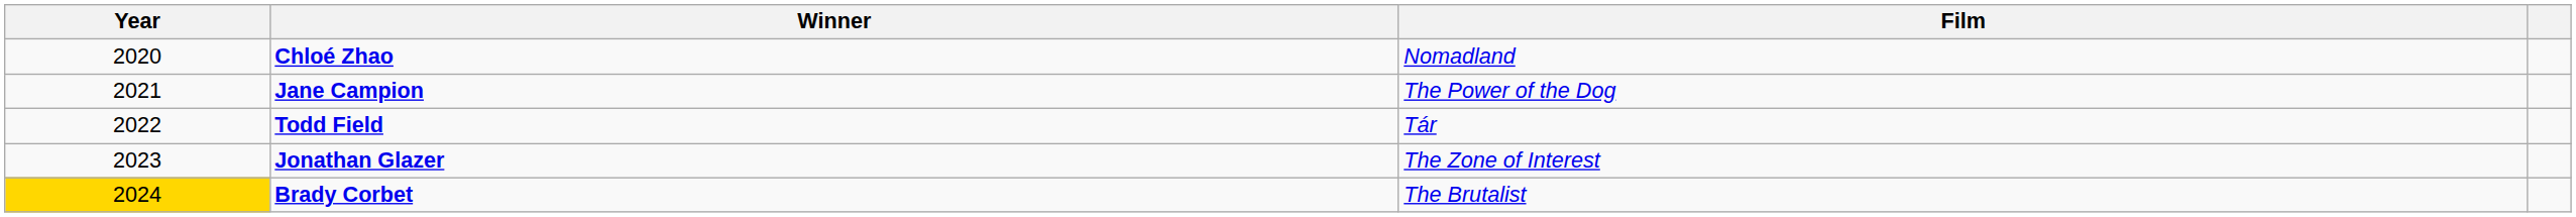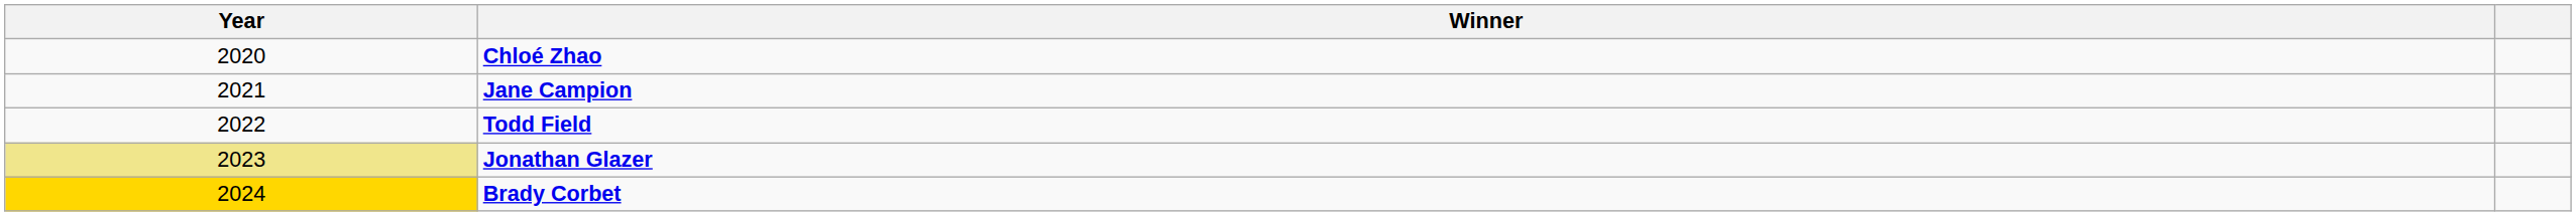 <table class="wikitable" width="95%" cellpadding="5">
 <tr>
 <th width="100">Year</th>
 <th width="450">Winner</th>
-<th width="450">Film</th>
 <th width="10"></th>
 </tr>
 <tr>
 <td style="text-align:center;">2020</td>
 <td><strong><a href='#'>Chloé Zhao</a></strong></td>
-<td><em><a href='#'>Nomadland</a></em></td>
 <td style="text-align:center;"></td>
 </tr>
 <tr>
 <td style="text-align:center;">2021</td>
 <td><strong><a href='#'>Jane Campion</a></strong></td>
-<td><em><a href='#'>The Power of the Dog</a></em></td>
 <td style="text-align:center;"></td>
 </tr>
 <tr>
 <td style="text-align:center;">2022</td>
 <td><strong><a href='#'>Todd Field</a></strong></td>
-<td><em><a href='#'>Tár</a></em></td>
 <td style="text-align:center;"></td>
 </tr>
 <tr>
-<td style="text-align:center;">2023</td>
+<td style="background: khaki; text-align:center;">2023</td>
 <td><strong><a href='#'>Jonathan Glazer</a></strong></td>
-<td><em><a href='#'>The Zone of Interest</a></em></td>
 <td style="text-align:center;"></td>
 </tr>
 <tr>
 <td style="background: gold; text-align:center;">2024</td>
 <td><strong><a href='#'>Brady Corbet</a></strong></td>
-<td><em><a href='#'>The Brutalist</a></em></td>
 <td style="text-align:center;"></td>
 </tr>
 </table>
